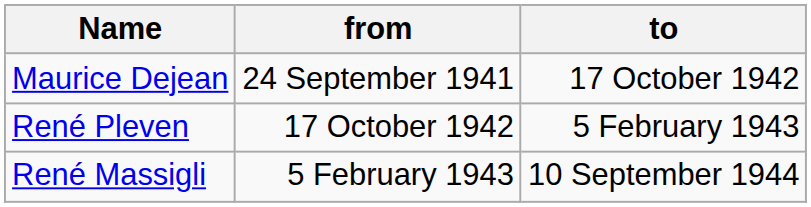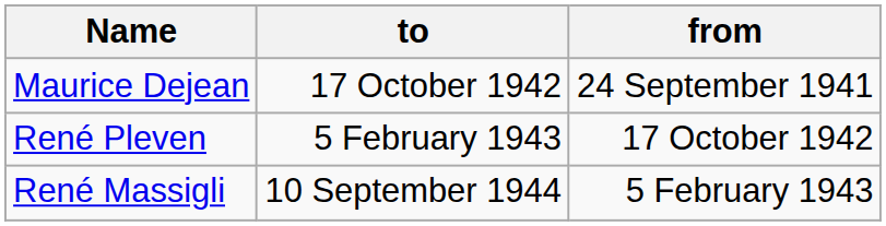 <table class="wikitable" style="text-align:right;">
 <tr>
 <th>Name</th>
+<th>to</th>
 <th>from</th>
-<th>to</th>
 </tr>
 <tr>
 <td align=left><a href='#'>Maurice Dejean</a></td>
+<td>17 October 1942</td>
 <td>24 September 1941</td>
+</tr>
+<tr>
+<td align=left><a href='#'>René Pleven</a></td>
+<td>5 February 1943</td>
 <td>17 October 1942</td>
 </tr>
 <tr>
-<td align=left><a href='#'>René Pleven</a></td>
-<td>17 October 1942</td>
+<td align=left><a href='#'>René Massigli</a></td>
+<td>10 September 1944</td>
 <td>5 February 1943</td>
 </tr>
-<tr>
-<td align=left><a href='#'>René Massigli</a></td>
-<td>5 February 1943</td>
-<td>10 September 1944</td>
-</tr>
 </table>
